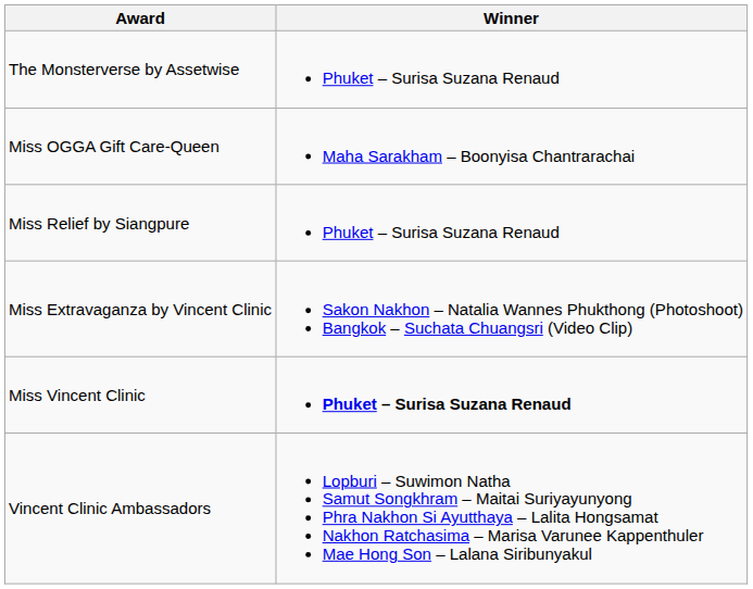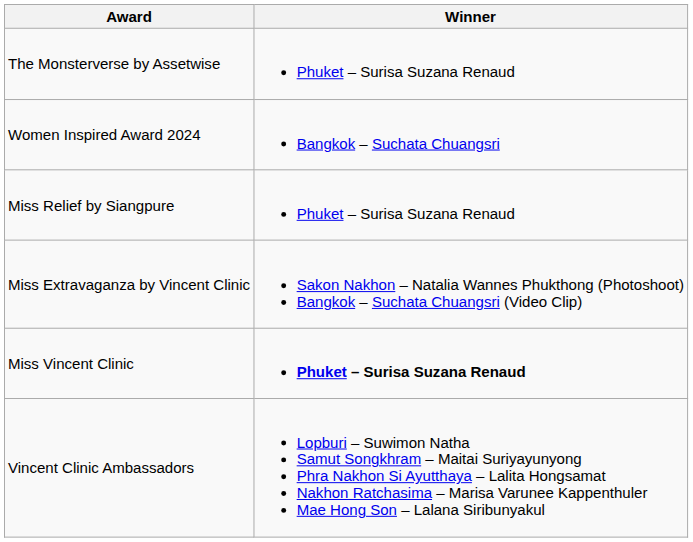 <table class="wikitable sortable" style="font-size: 95%;">
 <tr>
 <th>Award</th>
 <th>Winner</th>
 </tr>
 <tr>
 <td>The Monsterverse by Assetwise</td>
 <td><br><ul><li><a href='#'>Phuket</a> – Surisa Suzana Renaud</li></ul></td>
 </tr>
 <tr>
-<td>Miss OGGA Gift Care-Queen</td>
-<td><br><ul><li><a href='#'>Maha Sarakham</a> – Boonyisa Chantrarachai</li></ul></td>
+<td>Women Inspired Award 2024</td>
+<td><br><ul><li><a href='#'>Bangkok</a> – <a href='#'>Suchata Chuangsri</a></li></ul></td>
 </tr>
 <tr>
 <td>Miss Relief by Siangpure</td>
 <td><br><ul><li><a href='#'>Phuket</a> – Surisa Suzana Renaud</li></ul></td>
 </tr>
 <tr>
 <td>Miss Extravaganza by Vincent Clinic</td>
 <td><br><ul><li><a href='#'>Sakon Nakhon</a> – Natalia Wannes Phukthong (Photoshoot)</li><li><a href='#'>Bangkok</a> – <a href='#'>Suchata Chuangsri</a> (Video Clip)</li></ul></td>
 </tr>
 <tr>
 <td>Miss Vincent Clinic</td>
 <td><strong><br><ul><li><a href='#'>Phuket</a> – Surisa Suzana Renaud</li></ul></strong></td>
 </tr>
 <tr>
 <td>Vincent Clinic Ambassadors</td>
 <td><br><ul><li><a href='#'>Lopburi</a> – Suwimon Natha</li><li><a href='#'>Samut Songkhram</a> – Maitai Suriyayunyong</li><li><a href='#'>Phra Nakhon Si Ayutthaya</a> – Lalita Hongsamat</li><li><a href='#'>Nakhon Ratchasima</a> – Marisa Varunee Kappenthuler</li><li><a href='#'>Mae Hong Son</a> – Lalana Siribunyakul</li></ul></td>
 </tr>
 </table>
